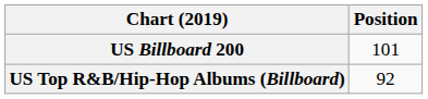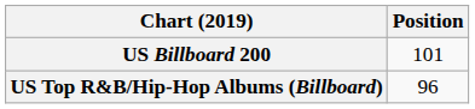 <table class="wikitable sortable plainrowheaders" style="text-align:center">
 <tr>
 <th scope="col">Chart (2019)</th>
 <th scope="col">Position</th>
 </tr>
 <tr>
 <th scope="row">US <em>Billboard</em> 200</th>
 <td>101</td>
 </tr>
 <tr>
 <th scope="row">US Top R&B/Hip-Hop Albums (<em>Billboard</em>)</th>
-<td>92</td>
+<td>96</td>
 </tr>
 </table>
